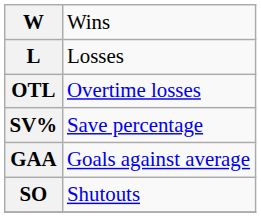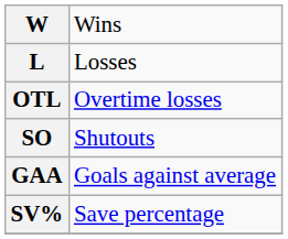 <table class="wikitable" style="font-size:90%;">
 <tr>
 <th scope=row>W</th>
 <td>Wins</td>
 </tr>
 <tr>
 <th scope=row>L</th>
 <td>Losses</td>
 </tr>
 <tr>
 <th scope=row>OTL</th>
 <td><a href='#'>Overtime losses</a></td>
 </tr>
 <tr>
-<th scope=row>SV%</th>
-<td><a href='#'>Save percentage</a></td>
+<th scope=row>SO</th>
+<td><a href='#'>Shutouts</a></td>
 </tr>
 <tr>
 <th scope=row>GAA</th>
 <td><a href='#'>Goals against average</a></td>
 </tr>
 <tr>
-<th scope=row>SO</th>
-<td><a href='#'>Shutouts</a></td>
+<th scope=row>SV%</th>
+<td><a href='#'>Save percentage</a></td>
 </tr>
 <tr>
 </tr>
 </table>
